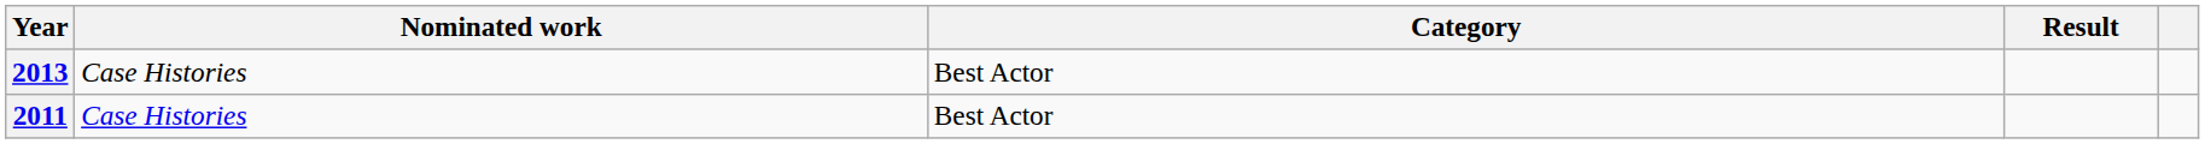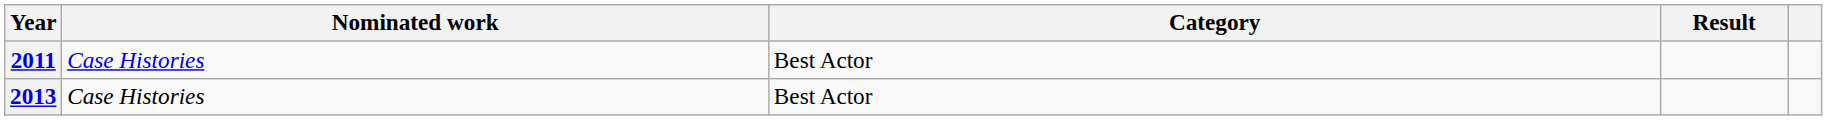 <table class=wikitable>
 <tr>
 <th scope="col" style="width:1em;">Year</th>
 <th scope="col" style="width:30em;">Nominated work</th>
 <th scope="col" style="width:38em;">Category</th>
 <th scope="col" style="width:5em;">Result</th>
 <th scope="col" style="width:1em;"></th>
 </tr>
 <tr>
+<th scope="row"><a href='#'>2011</a></th>
+<td><em><a href='#'>Case Histories</a></em></td>
+<td>Best Actor</td>
+<td></td>
+<td style="text-align:center;"></td>
+</tr>
+<tr>
 <th scope="row"><a href='#'>2013</a></th>
 <td><em>Case Histories</em></td>
 <td>Best Actor</td>
 <td></td>
 <td style="text-align:center;"></td>
 </tr>
-<tr>
-<th scope="row"><a href='#'>2011</a></th>
-<td><em><a href='#'>Case Histories</a></em></td>
-<td>Best Actor</td>
-<td></td>
-<td style="text-align:center;"></td>
-</tr>
 </table>
